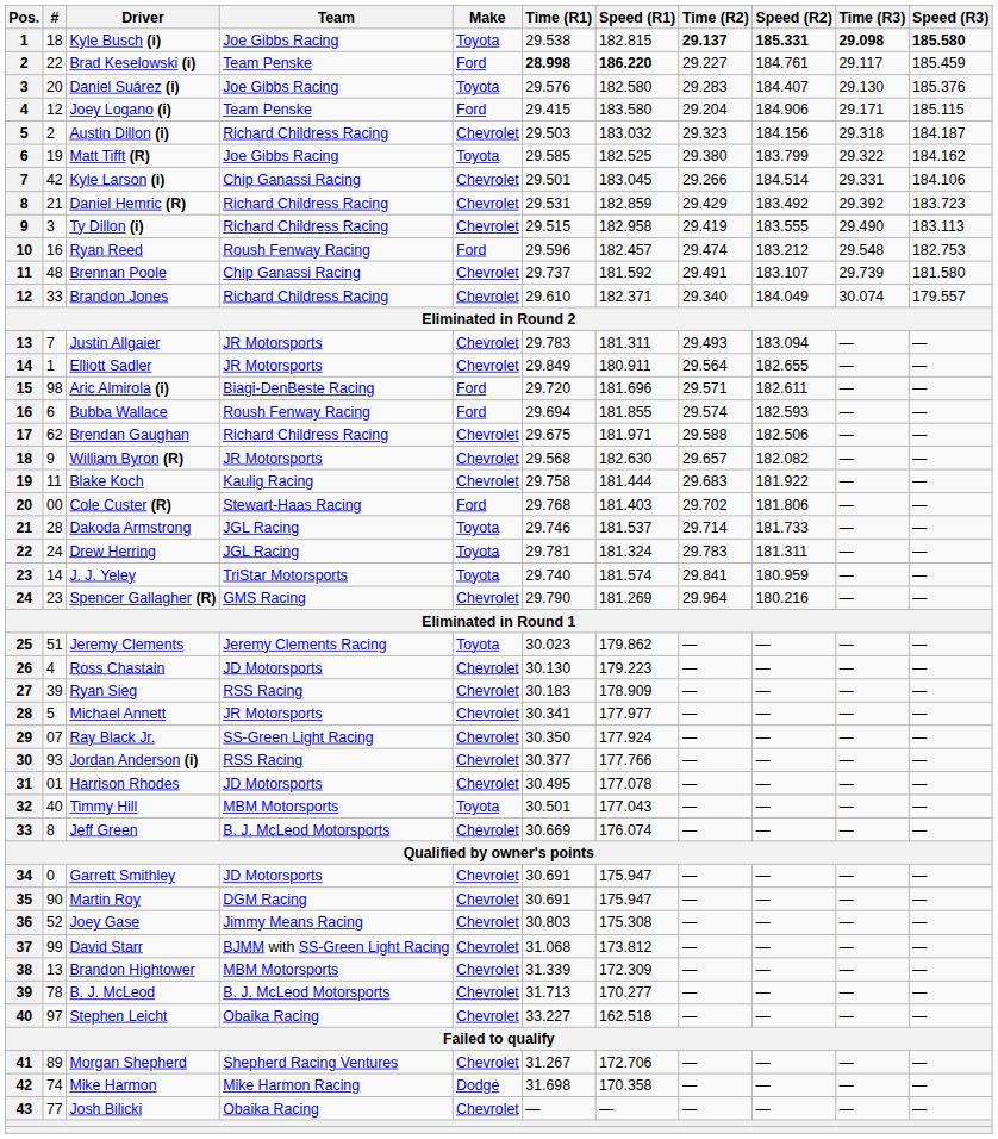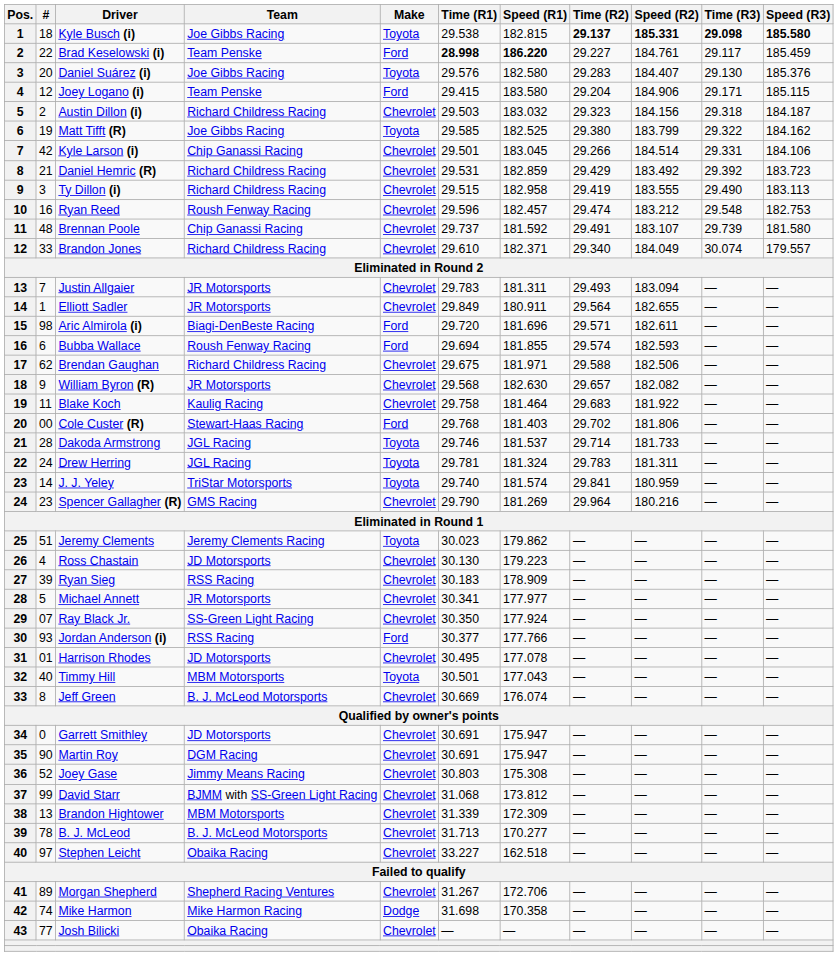 <table class="wikitable" style="font-size:95%">
 <tr>
 <th>Pos.</th>
 <th>#</th>
 <th>Driver</th>
 <th>Team</th>
 <th>Make</th>
 <th>Time (R1)</th>
 <th>Speed (R1)</th>
 <th>Time (R2)</th>
 <th>Speed (R2)</th>
 <th>Time (R3)</th>
 <th>Speed (R3)</th>
 </tr>
 <tr>
 <th>1</th>
 <td>18</td>
 <td><a href='#'>Kyle Busch</a> <strong>(i)</strong></td>
 <td><a href='#'>Joe Gibbs Racing</a></td>
 <td><a href='#'>Toyota</a></td>
 <td>29.538</td>
 <td>182.815</td>
 <td><strong>29.137</strong></td>
 <td><strong>185.331</strong></td>
 <td><strong>29.098</strong></td>
 <td><strong>185.580</strong></td>
 </tr>
 <tr>
 <th>2</th>
 <td>22</td>
 <td><a href='#'>Brad Keselowski</a> <strong>(i)</strong></td>
 <td><a href='#'>Team Penske</a></td>
 <td><a href='#'>Ford</a></td>
 <td><strong>28.998</strong></td>
 <td><strong>186.220</strong></td>
 <td>29.227</td>
 <td>184.761</td>
 <td>29.117</td>
 <td>185.459</td>
 </tr>
 <tr>
 <th>3</th>
 <td>20</td>
 <td><a href='#'>Daniel Suárez</a> <strong>(i)</strong></td>
 <td><a href='#'>Joe Gibbs Racing</a></td>
 <td><a href='#'>Toyota</a></td>
 <td>29.576</td>
 <td>182.580</td>
 <td>29.283</td>
 <td>184.407</td>
 <td>29.130</td>
 <td>185.376</td>
 </tr>
 <tr>
 <th>4</th>
 <td>12</td>
 <td><a href='#'>Joey Logano</a> <strong>(i)</strong></td>
 <td><a href='#'>Team Penske</a></td>
 <td><a href='#'>Ford</a></td>
 <td>29.415</td>
 <td>183.580</td>
 <td>29.204</td>
 <td>184.906</td>
 <td>29.171</td>
 <td>185.115</td>
 </tr>
 <tr>
 <th>5</th>
 <td>2</td>
 <td><a href='#'>Austin Dillon</a> <strong>(i)</strong></td>
 <td><a href='#'>Richard Childress Racing</a></td>
 <td><a href='#'>Chevrolet</a></td>
 <td>29.503</td>
 <td>183.032</td>
 <td>29.323</td>
 <td>184.156</td>
 <td>29.318</td>
 <td>184.187</td>
 </tr>
 <tr>
 <th>6</th>
 <td>19</td>
 <td><a href='#'>Matt Tifft</a> <strong>(R)</strong></td>
 <td><a href='#'>Joe Gibbs Racing</a></td>
 <td><a href='#'>Toyota</a></td>
 <td>29.585</td>
 <td>182.525</td>
 <td>29.380</td>
 <td>183.799</td>
 <td>29.322</td>
 <td>184.162</td>
 </tr>
 <tr>
 <th>7</th>
 <td>42</td>
 <td><a href='#'>Kyle Larson</a> <strong>(i)</strong></td>
 <td><a href='#'>Chip Ganassi Racing</a></td>
 <td><a href='#'>Chevrolet</a></td>
 <td>29.501</td>
 <td>183.045</td>
 <td>29.266</td>
 <td>184.514</td>
 <td>29.331</td>
 <td>184.106</td>
 </tr>
 <tr>
 <th>8</th>
 <td>21</td>
 <td><a href='#'>Daniel Hemric</a> <strong>(R)</strong></td>
 <td><a href='#'>Richard Childress Racing</a></td>
 <td><a href='#'>Chevrolet</a></td>
 <td>29.531</td>
 <td>182.859</td>
 <td>29.429</td>
 <td>183.492</td>
 <td>29.392</td>
 <td>183.723</td>
 </tr>
 <tr>
 <th>9</th>
 <td>3</td>
 <td><a href='#'>Ty Dillon</a> <strong>(i)</strong></td>
 <td><a href='#'>Richard Childress Racing</a></td>
 <td><a href='#'>Chevrolet</a></td>
 <td>29.515</td>
 <td>182.958</td>
 <td>29.419</td>
 <td>183.555</td>
 <td>29.490</td>
 <td>183.113</td>
 </tr>
 <tr>
 <th>10</th>
 <td>16</td>
 <td><a href='#'>Ryan Reed</a></td>
 <td><a href='#'>Roush Fenway Racing</a></td>
-<td><a href='#'>Ford</a></td>
+<td><a href='#'>Chevrolet</a></td>
 <td>29.596</td>
 <td>182.457</td>
 <td>29.474</td>
 <td>183.212</td>
 <td>29.548</td>
 <td>182.753</td>
 </tr>
 <tr>
 <th>11</th>
 <td>48</td>
 <td><a href='#'>Brennan Poole</a></td>
 <td><a href='#'>Chip Ganassi Racing</a></td>
 <td><a href='#'>Chevrolet</a></td>
 <td>29.737</td>
 <td>181.592</td>
 <td>29.491</td>
 <td>183.107</td>
 <td>29.739</td>
 <td>181.580</td>
 </tr>
 <tr>
 <th>12</th>
 <td>33</td>
 <td><a href='#'>Brandon Jones</a></td>
 <td><a href='#'>Richard Childress Racing</a></td>
 <td><a href='#'>Chevrolet</a></td>
 <td>29.610</td>
 <td>182.371</td>
 <td>29.340</td>
 <td>184.049</td>
 <td>30.074</td>
 <td>179.557</td>
 </tr>
 <tr>
 <th colspan="11">Eliminated in Round 2</th>
 </tr>
 <tr>
 <th>13</th>
 <td>7</td>
 <td><a href='#'>Justin Allgaier</a></td>
 <td><a href='#'>JR Motorsports</a></td>
 <td><a href='#'>Chevrolet</a></td>
 <td>29.783</td>
 <td>181.311</td>
 <td>29.493</td>
 <td>183.094</td>
 <td>—</td>
 <td>—</td>
 </tr>
 <tr>
 <th>14</th>
 <td>1</td>
 <td><a href='#'>Elliott Sadler</a></td>
 <td><a href='#'>JR Motorsports</a></td>
 <td><a href='#'>Chevrolet</a></td>
 <td>29.849</td>
 <td>180.911</td>
 <td>29.564</td>
 <td>182.655</td>
 <td>—</td>
 <td>—</td>
 </tr>
 <tr>
 <th>15</th>
 <td>98</td>
 <td><a href='#'>Aric Almirola</a> <strong>(i)</strong></td>
 <td><a href='#'>Biagi-DenBeste Racing</a></td>
 <td><a href='#'>Ford</a></td>
 <td>29.720</td>
 <td>181.696</td>
 <td>29.571</td>
 <td>182.611</td>
 <td>—</td>
 <td>—</td>
 </tr>
 <tr>
 <th>16</th>
 <td>6</td>
 <td><a href='#'>Bubba Wallace</a></td>
 <td><a href='#'>Roush Fenway Racing</a></td>
 <td><a href='#'>Ford</a></td>
 <td>29.694</td>
 <td>181.855</td>
 <td>29.574</td>
 <td>182.593</td>
 <td>—</td>
 <td>—</td>
 </tr>
 <tr>
 <th>17</th>
 <td>62</td>
 <td><a href='#'>Brendan Gaughan</a></td>
 <td><a href='#'>Richard Childress Racing</a></td>
 <td><a href='#'>Chevrolet</a></td>
 <td>29.675</td>
 <td>181.971</td>
 <td>29.588</td>
 <td>182.506</td>
 <td>—</td>
 <td>—</td>
 </tr>
 <tr>
 <th>18</th>
 <td>9</td>
 <td><a href='#'>William Byron</a> <strong>(R)</strong></td>
 <td><a href='#'>JR Motorsports</a></td>
 <td><a href='#'>Chevrolet</a></td>
 <td>29.568</td>
 <td>182.630</td>
 <td>29.657</td>
 <td>182.082</td>
 <td>—</td>
 <td>—</td>
 </tr>
 <tr>
 <th>19</th>
 <td>11</td>
 <td><a href='#'>Blake Koch</a></td>
 <td><a href='#'>Kaulig Racing</a></td>
 <td><a href='#'>Chevrolet</a></td>
 <td>29.758</td>
-<td>181.444</td>
+<td>181.464</td>
 <td>29.683</td>
 <td>181.922</td>
 <td>—</td>
 <td>—</td>
 </tr>
 <tr>
 <th>20</th>
 <td>00</td>
 <td><a href='#'>Cole Custer</a> <strong>(R)</strong></td>
 <td><a href='#'>Stewart-Haas Racing</a></td>
 <td><a href='#'>Ford</a></td>
 <td>29.768</td>
 <td>181.403</td>
 <td>29.702</td>
 <td>181.806</td>
 <td>—</td>
 <td>—</td>
 </tr>
 <tr>
 <th>21</th>
 <td>28</td>
 <td><a href='#'>Dakoda Armstrong</a></td>
 <td><a href='#'>JGL Racing</a></td>
 <td><a href='#'>Toyota</a></td>
 <td>29.746</td>
 <td>181.537</td>
 <td>29.714</td>
 <td>181.733</td>
 <td>—</td>
 <td>—</td>
 </tr>
 <tr>
 <th>22</th>
 <td>24</td>
 <td><a href='#'>Drew Herring</a></td>
 <td><a href='#'>JGL Racing</a></td>
 <td><a href='#'>Toyota</a></td>
 <td>29.781</td>
 <td>181.324</td>
 <td>29.783</td>
 <td>181.311</td>
 <td>—</td>
 <td>—</td>
 </tr>
 <tr>
 <th>23</th>
 <td>14</td>
 <td><a href='#'>J. J. Yeley</a></td>
 <td><a href='#'>TriStar Motorsports</a></td>
 <td><a href='#'>Toyota</a></td>
 <td>29.740</td>
 <td>181.574</td>
 <td>29.841</td>
 <td>180.959</td>
 <td>—</td>
 <td>—</td>
 </tr>
 <tr>
 <th>24</th>
 <td>23</td>
 <td><a href='#'>Spencer Gallagher</a> <strong>(R)</strong></td>
 <td><a href='#'>GMS Racing</a></td>
 <td><a href='#'>Chevrolet</a></td>
 <td>29.790</td>
 <td>181.269</td>
 <td>29.964</td>
 <td>180.216</td>
 <td>—</td>
 <td>—</td>
 </tr>
 <tr>
 <th colspan="11">Eliminated in Round 1</th>
 </tr>
 <tr>
 <th>25</th>
 <td>51</td>
 <td><a href='#'>Jeremy Clements</a></td>
 <td><a href='#'>Jeremy Clements Racing</a></td>
 <td><a href='#'>Toyota</a></td>
 <td>30.023</td>
 <td>179.862</td>
 <td>—</td>
 <td>—</td>
 <td>—</td>
 <td>—</td>
 </tr>
 <tr>
 <th>26</th>
 <td>4</td>
 <td><a href='#'>Ross Chastain</a></td>
 <td><a href='#'>JD Motorsports</a></td>
 <td><a href='#'>Chevrolet</a></td>
 <td>30.130</td>
 <td>179.223</td>
 <td>—</td>
 <td>—</td>
 <td>—</td>
 <td>—</td>
 </tr>
 <tr>
 <th>27</th>
 <td>39</td>
 <td><a href='#'>Ryan Sieg</a></td>
 <td><a href='#'>RSS Racing</a></td>
 <td><a href='#'>Chevrolet</a></td>
 <td>30.183</td>
 <td>178.909</td>
 <td>—</td>
 <td>—</td>
 <td>—</td>
 <td>—</td>
 </tr>
 <tr>
 <th>28</th>
 <td>5</td>
 <td><a href='#'>Michael Annett</a></td>
 <td><a href='#'>JR Motorsports</a></td>
 <td><a href='#'>Chevrolet</a></td>
 <td>30.341</td>
 <td>177.977</td>
 <td>—</td>
 <td>—</td>
 <td>—</td>
 <td>—</td>
 </tr>
 <tr>
 <th>29</th>
 <td>07</td>
 <td><a href='#'>Ray Black Jr.</a></td>
 <td><a href='#'>SS-Green Light Racing</a></td>
 <td><a href='#'>Chevrolet</a></td>
 <td>30.350</td>
 <td>177.924</td>
 <td>—</td>
 <td>—</td>
 <td>—</td>
 <td>—</td>
 </tr>
 <tr>
 <th>30</th>
 <td>93</td>
 <td><a href='#'>Jordan Anderson</a> <strong>(i)</strong></td>
 <td><a href='#'>RSS Racing</a></td>
-<td><a href='#'>Chevrolet</a></td>
+<td><a href='#'>Ford</a></td>
 <td>30.377</td>
 <td>177.766</td>
 <td>—</td>
 <td>—</td>
 <td>—</td>
 <td>—</td>
 </tr>
 <tr>
 <th>31</th>
 <td>01</td>
 <td><a href='#'>Harrison Rhodes</a></td>
 <td><a href='#'>JD Motorsports</a></td>
 <td><a href='#'>Chevrolet</a></td>
 <td>30.495</td>
 <td>177.078</td>
 <td>—</td>
 <td>—</td>
 <td>—</td>
 <td>—</td>
 </tr>
 <tr>
 <th>32</th>
 <td>40</td>
 <td><a href='#'>Timmy Hill</a></td>
 <td><a href='#'>MBM Motorsports</a></td>
 <td><a href='#'>Toyota</a></td>
 <td>30.501</td>
 <td>177.043</td>
 <td>—</td>
 <td>—</td>
 <td>—</td>
 <td>—</td>
 </tr>
 <tr>
 <th>33</th>
 <td>8</td>
 <td><a href='#'>Jeff Green</a></td>
 <td><a href='#'>B. J. McLeod Motorsports</a></td>
 <td><a href='#'>Chevrolet</a></td>
 <td>30.669</td>
 <td>176.074</td>
 <td>—</td>
 <td>—</td>
 <td>—</td>
 <td>—</td>
 </tr>
 <tr>
 <th colspan="11">Qualified by owner's points</th>
 </tr>
 <tr>
 <th>34</th>
 <td>0</td>
 <td><a href='#'>Garrett Smithley</a></td>
 <td><a href='#'>JD Motorsports</a></td>
 <td><a href='#'>Chevrolet</a></td>
 <td>30.691</td>
 <td>175.947</td>
 <td>—</td>
 <td>—</td>
 <td>—</td>
 <td>—</td>
 </tr>
 <tr>
 <th>35</th>
 <td>90</td>
 <td><a href='#'>Martin Roy</a></td>
 <td><a href='#'>DGM Racing</a></td>
 <td><a href='#'>Chevrolet</a></td>
 <td>30.691</td>
 <td>175.947</td>
 <td>—</td>
 <td>—</td>
 <td>—</td>
 <td>—</td>
 </tr>
 <tr>
 <th>36</th>
 <td>52</td>
 <td><a href='#'>Joey Gase</a></td>
 <td><a href='#'>Jimmy Means Racing</a></td>
 <td><a href='#'>Chevrolet</a></td>
 <td>30.803</td>
 <td>175.308</td>
 <td>—</td>
 <td>—</td>
 <td>—</td>
 <td>—</td>
 </tr>
 <tr>
 <th>37</th>
 <td>99</td>
 <td><a href='#'>David Starr</a></td>
 <td><a href='#'>BJMM</a> with <a href='#'>SS-Green Light Racing</a></td>
 <td><a href='#'>Chevrolet</a></td>
 <td>31.068</td>
 <td>173.812</td>
 <td>—</td>
 <td>—</td>
 <td>—</td>
 <td>—</td>
 </tr>
 <tr>
 <th>38</th>
 <td>13</td>
 <td><a href='#'>Brandon Hightower</a></td>
 <td><a href='#'>MBM Motorsports</a></td>
 <td><a href='#'>Chevrolet</a></td>
 <td>31.339</td>
 <td>172.309</td>
 <td>—</td>
 <td>—</td>
 <td>—</td>
 <td>—</td>
 </tr>
 <tr>
 <th>39</th>
 <td>78</td>
 <td><a href='#'>B. J. McLeod</a></td>
 <td><a href='#'>B. J. McLeod Motorsports</a></td>
 <td><a href='#'>Chevrolet</a></td>
 <td>31.713</td>
 <td>170.277</td>
 <td>—</td>
 <td>—</td>
 <td>—</td>
 <td>—</td>
 </tr>
 <tr>
 <th>40</th>
 <td>97</td>
 <td><a href='#'>Stephen Leicht</a></td>
 <td><a href='#'>Obaika Racing</a></td>
 <td><a href='#'>Chevrolet</a></td>
 <td>33.227</td>
 <td>162.518</td>
 <td>—</td>
 <td>—</td>
 <td>—</td>
 <td>—</td>
 </tr>
 <tr>
 <th colspan="11">Failed to qualify</th>
 </tr>
 <tr>
 <th>41</th>
 <td>89</td>
 <td><a href='#'>Morgan Shepherd</a></td>
 <td><a href='#'>Shepherd Racing Ventures</a></td>
 <td><a href='#'>Chevrolet</a></td>
 <td>31.267</td>
 <td>172.706</td>
 <td>—</td>
 <td>—</td>
 <td>—</td>
 <td>—</td>
 </tr>
 <tr>
 <th>42</th>
 <td>74</td>
 <td><a href='#'>Mike Harmon</a></td>
 <td><a href='#'>Mike Harmon Racing</a></td>
 <td><a href='#'>Dodge</a></td>
 <td>31.698</td>
 <td>170.358</td>
 <td>—</td>
 <td>—</td>
 <td>—</td>
 <td>—</td>
 </tr>
 <tr>
 <th>43</th>
 <td>77</td>
 <td><a href='#'>Josh Bilicki</a></td>
 <td><a href='#'>Obaika Racing</a></td>
 <td><a href='#'>Chevrolet</a></td>
 <td>—</td>
 <td>—</td>
 <td>—</td>
 <td>—</td>
 <td>—</td>
 <td>—</td>
 </tr>
 <tr>
 <th colspan="11"></th>
 </tr>
 <tr>
 <th colspan="11"></th>
 </tr>
 </table>
